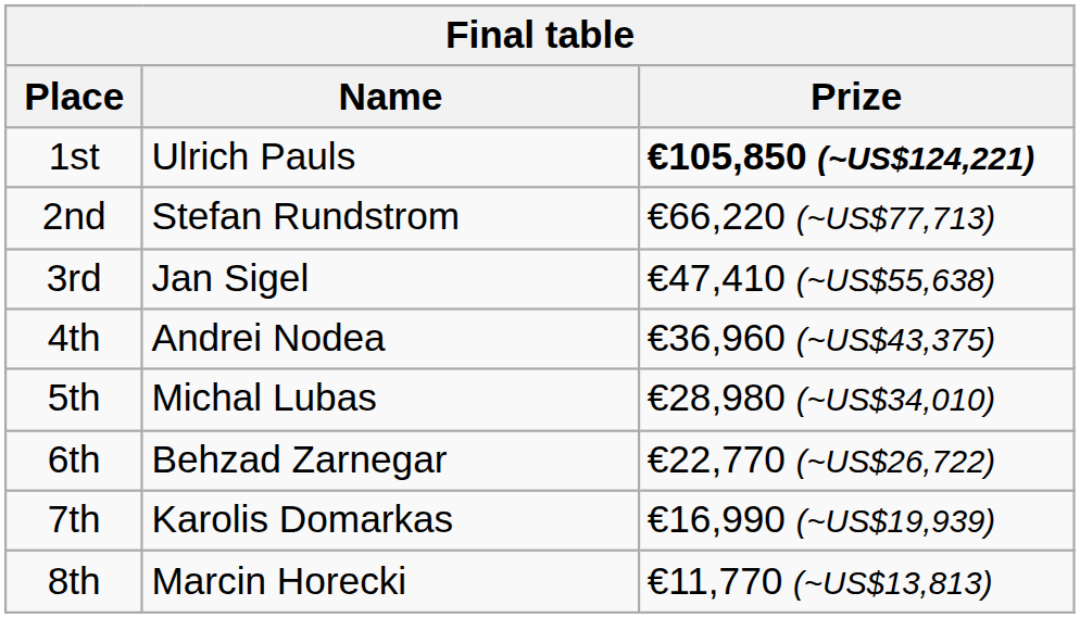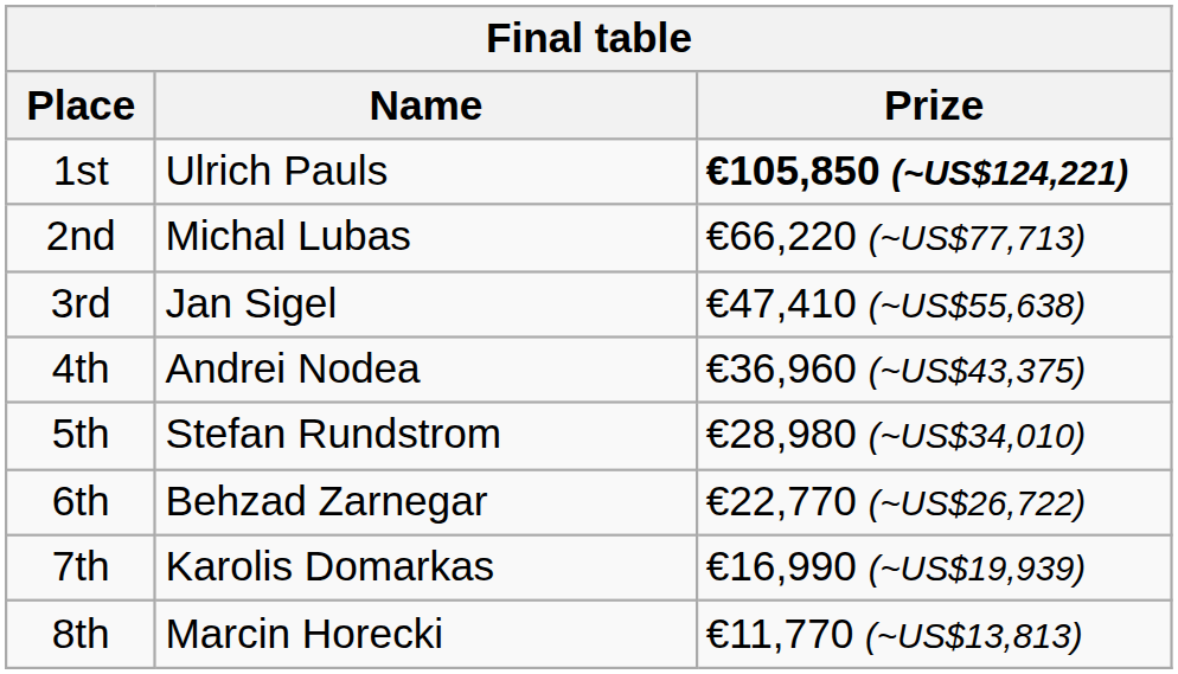 <table class="wikitable">
 <tr>
 <th colspan="3">Final table</th>
 </tr>
 <tr>
 <th style="width:50px;">Place</th>
 <th style="width:200px;">Name</th>
 <th style="width:175px;">Prize</th>
 </tr>
 <tr>
 <td style="text-align:center;">1st</td>
 <td> Ulrich Pauls</td>
 <td><strong>€105,850 <small><em>(~US$124,221)</em></small></strong></td>
 </tr>
 <tr>
 <td style="text-align:center;">2nd</td>
-<td> Stefan Rundstrom</td>
+<td> Michal Lubas</td>
 <td>€66,220 <small><em>(~US$77,713)</em></small></td>
 </tr>
 <tr>
 <td style="text-align:center;">3rd</td>
 <td> Jan Sigel</td>
 <td>€47,410 <small><em>(~US$55,638)</em></small></td>
 </tr>
 <tr>
 <td style="text-align:center;">4th</td>
 <td> Andrei Nodea</td>
 <td>€36,960 <small><em>(~US$43,375)</em></small></td>
 </tr>
 <tr>
 <td style="text-align:center;">5th</td>
-<td> Michal Lubas</td>
+<td> Stefan Rundstrom</td>
 <td>€28,980 <small><em>(~US$34,010)</em></small></td>
 </tr>
 <tr>
 <td style="text-align:center;">6th</td>
 <td> Behzad Zarnegar</td>
 <td>€22,770 <small><em>(~US$26,722)</em></small></td>
 </tr>
 <tr>
 <td style="text-align:center;">7th</td>
 <td> Karolis Domarkas</td>
 <td>€16,990 <small><em>(~US$19,939)</em></small></td>
 </tr>
 <tr>
 <td style="text-align:center;">8th</td>
 <td> Marcin Horecki</td>
 <td>€11,770 <small><em>(~US$13,813)</em></small></td>
 </tr>
 </table>
